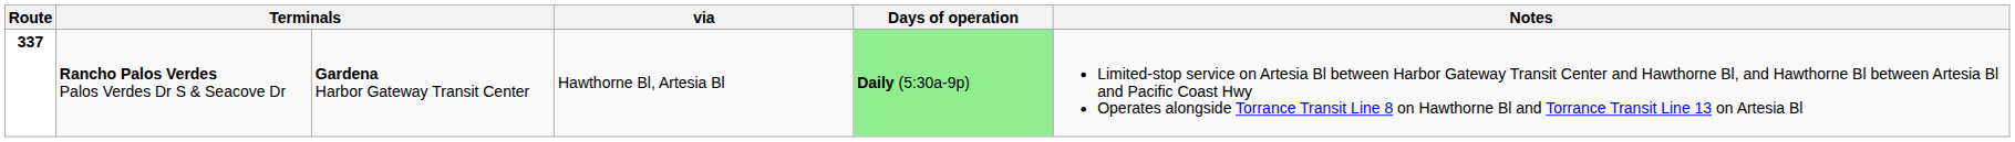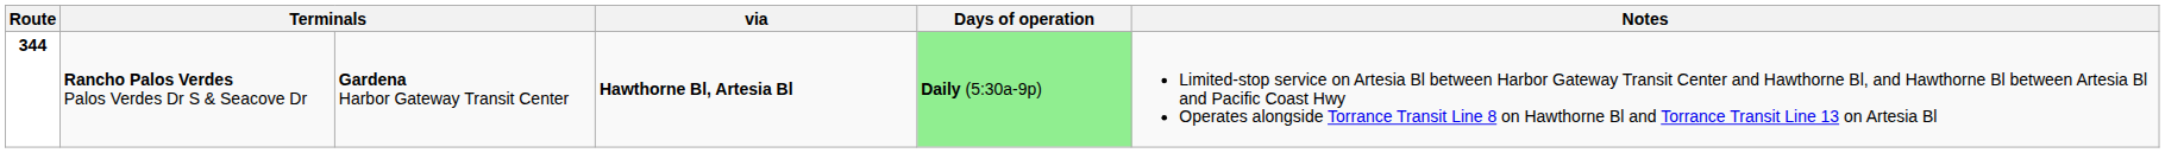 <table class="wikitable sticky-header" style="font-size: 95%;" |>
 <tr>
 <th style="width:2%;">Route</th>
 <th style="width:25%;" colspan=2>Terminals</th>
 <th style="width:15%;">via</th>
 <th style="width:10%;">Days of operation</th>
 <th style="width:48%;">Notes</th>
 </tr>
 <tr>
-<td style="text-align:center; background:white; color:black style=; vertical-align:top;"><div><strong>337</strong></div></td>
+<td style="text-align:center; background:white; color:black style=; vertical-align:top;"><div><strong>344</strong></div></td>
 <td><strong>Rancho Palos Verdes</strong><br>Palos Verdes Dr S & Seacove Dr</td>
 <td><strong>Gardena</strong><br>Harbor Gateway Transit Center</td>
-<td>Hawthorne Bl, Artesia Bl</td>
+<td><strong>Hawthorne Bl, Artesia Bl</strong></td>
 <td style="background: lightgreen;"><strong>Daily</strong> (5:30a-9p)</td>
 <td><br><ul><li>Limited-stop service on Artesia Bl between Harbor Gateway Transit Center and Hawthorne Bl, and Hawthorne Bl between Artesia Bl and Pacific Coast Hwy</li><li>Operates alongside <a href='#'>Torrance Transit Line 8</a> on Hawthorne Bl and <a href='#'>Torrance Transit Line 13</a> on Artesia Bl</li></ul></td>
 </tr>
 </table>
